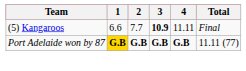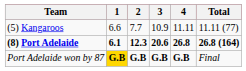 <table class="wikitable" style="margin:1em auto;">
 <tr bgcolor="#FF0033">
 <th>Team</th>
 <th>1</th>
 <th>2</th>
 <th>3</th>
 <th>4</th>
 <th>Total</th>
 </tr>
 <tr>
 <td>(5) <a href='#'>Kangaroos</a></td>
 <td>6.6</td>
 <td>7.7</td>
-<td><strong>10.9</strong></td>
+<td>10.9</td>
 <td>11.11</td>
-<td><em>Final</em></td>
+<td>11.11 (77)</td>
+</tr>
+<tr>
+<td><strong>(8) <a href='#'>Port Adelaide</a></strong></td>
+<td><strong>6.1</strong></td>
+<td><strong>12.3</strong></td>
+<td><strong>20.6</strong></td>
+<td><strong>26.8</strong></td>
+<td><strong>26.8 (164)</strong></td>
 </tr>
 <tr>
 <td><em>Port Adelaide won by 87</em></td>
 <td style="background: gold;"><strong>G.B</strong></td>
 <td><strong>G.B</strong></td>
 <td><strong>G.B</strong></td>
 <td><strong>G.B</strong></td>
-<td>11.11 (77)</td>
+<td><em>Final</em></td>
 </tr>
 </table>
